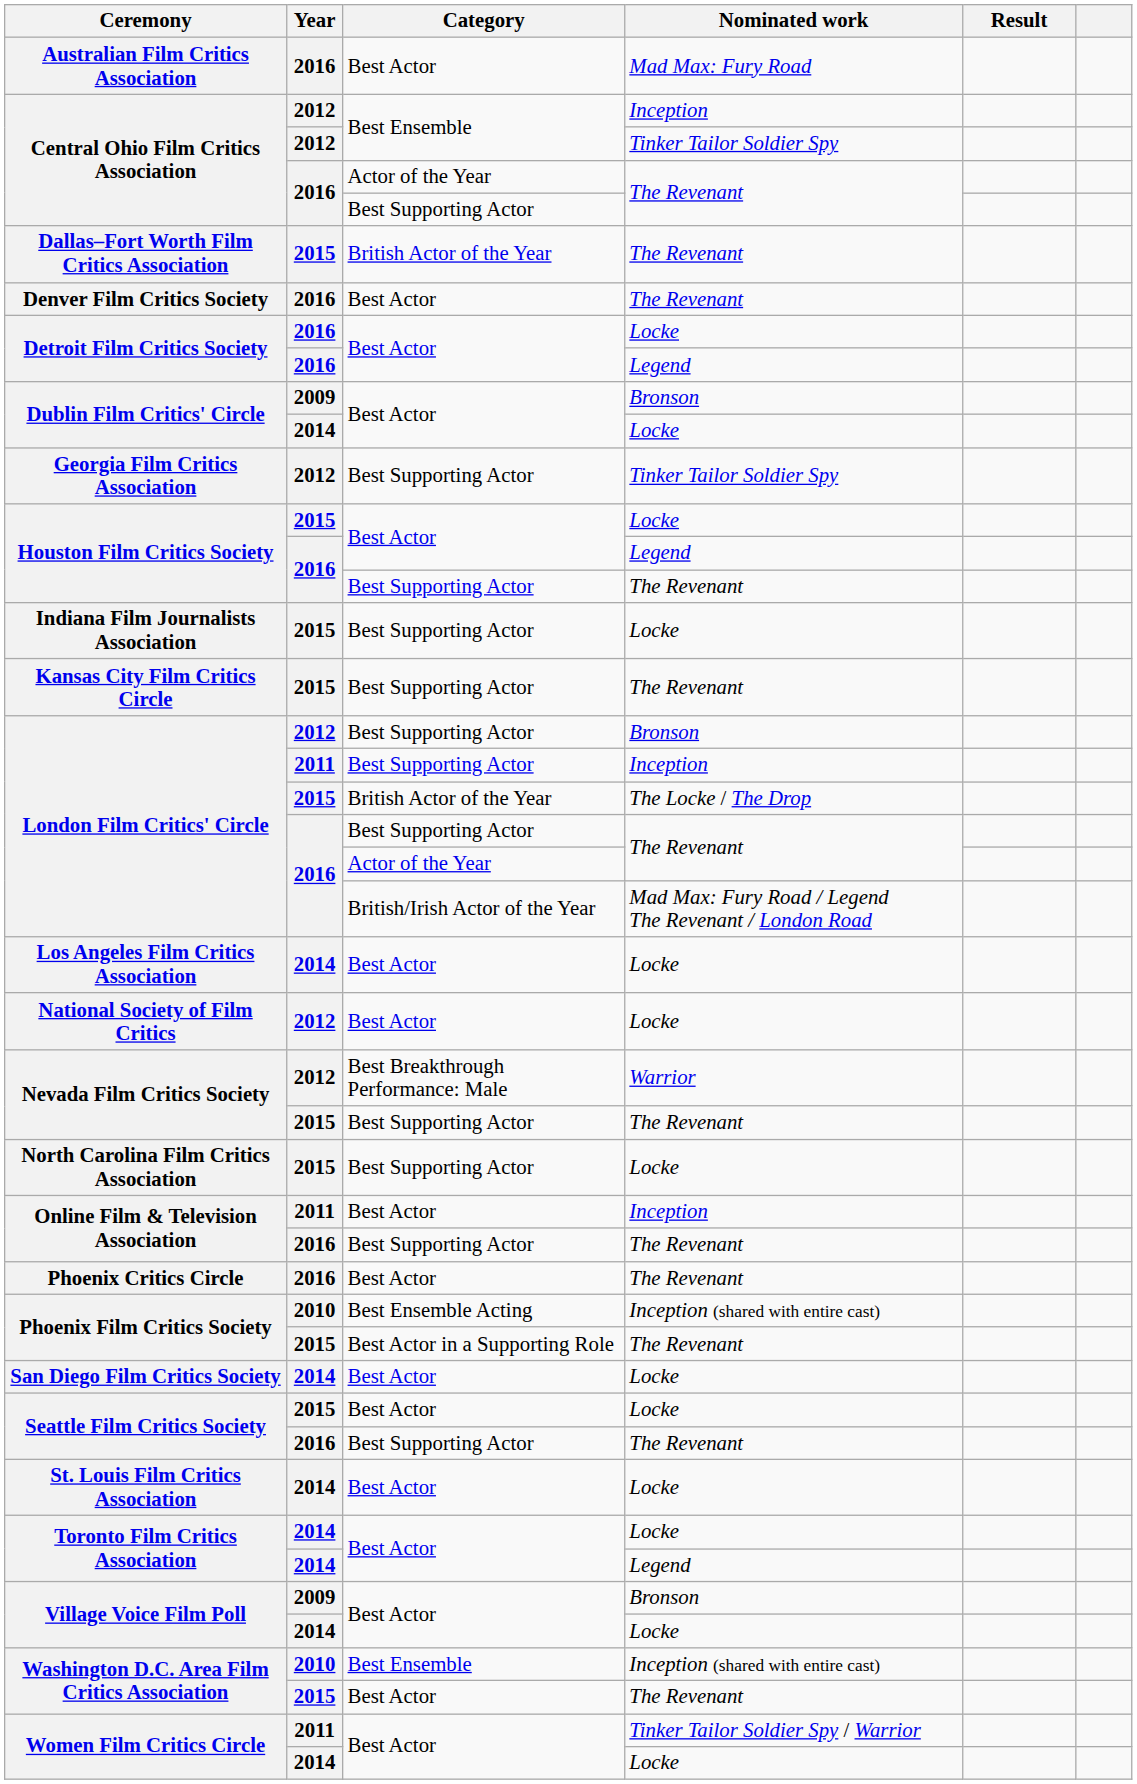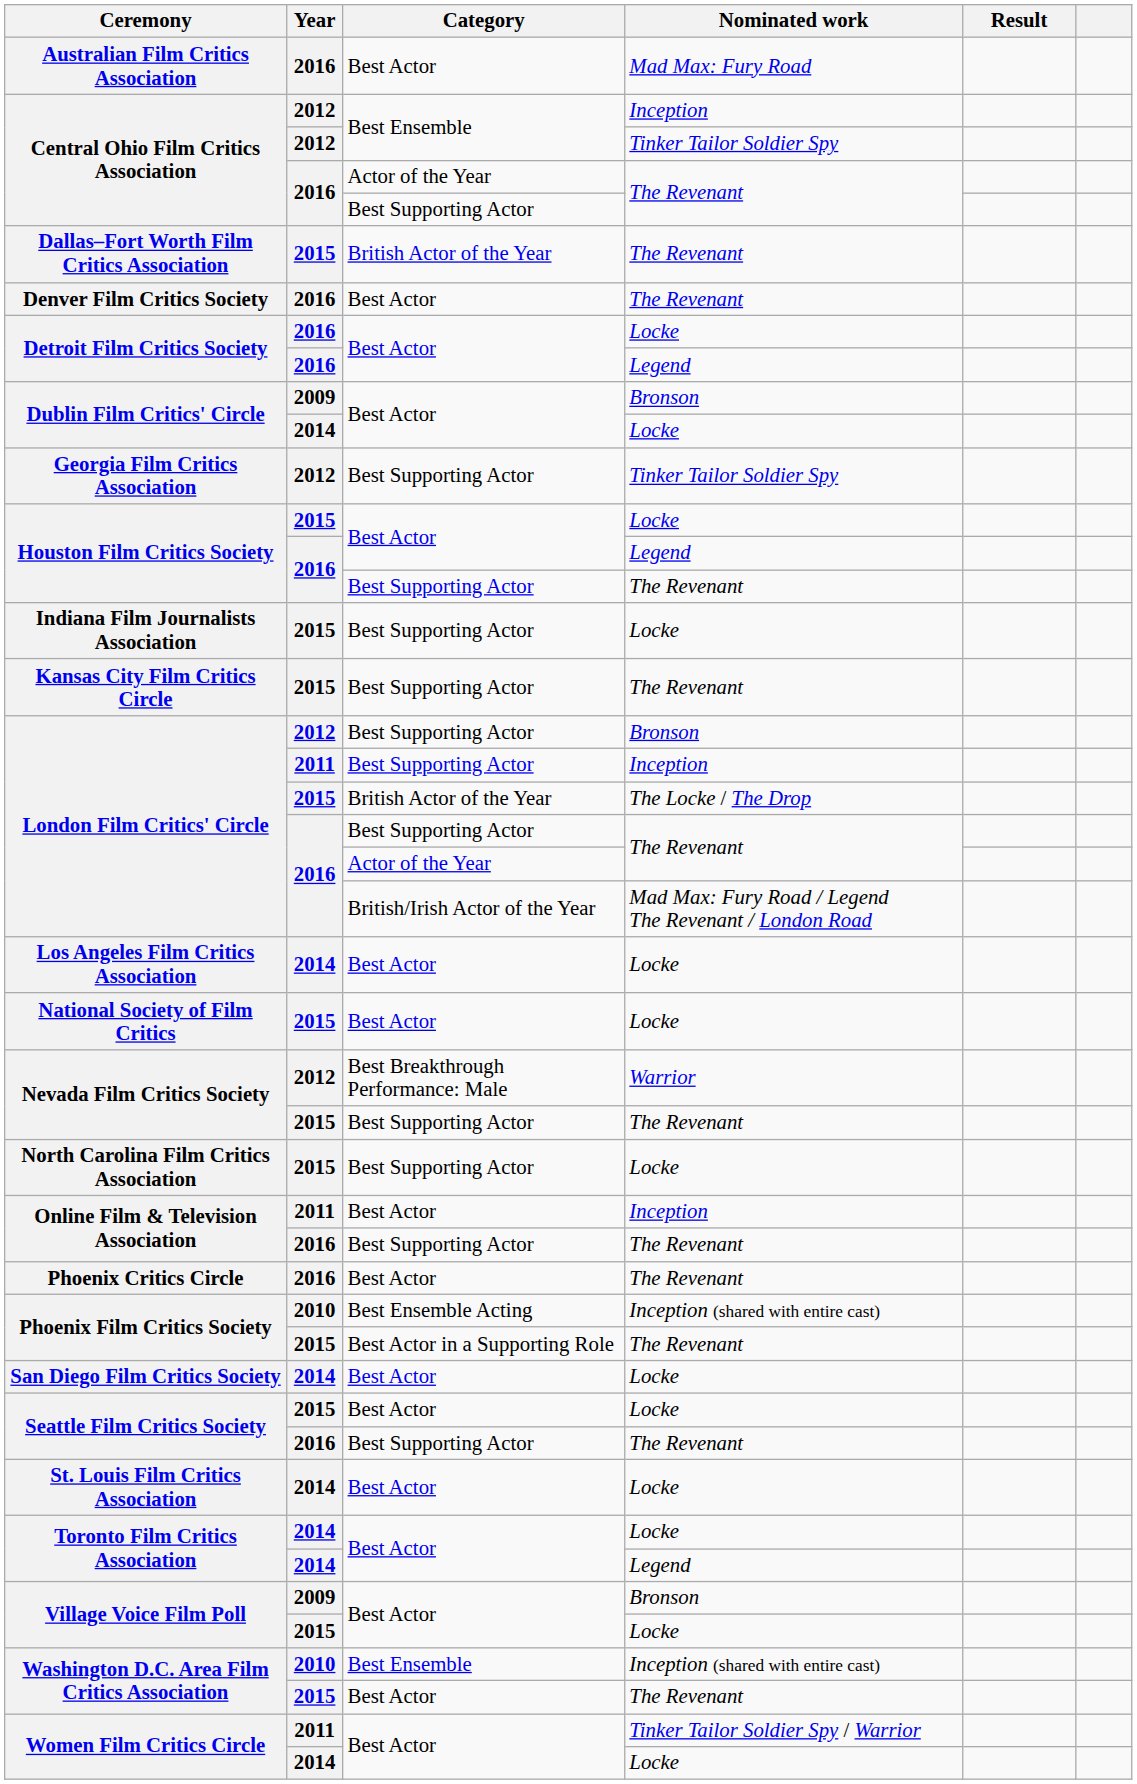 <table class="wikitable plainrowheaders">
 <tr>
 <th style="width:25%;" scope="col">Ceremony</th>
 <th style="width:5%;" scope="col">Year</th>
 <th style="width:25%;" scope="col">Category</th>
 <th style="width:30%;" scope="col">Nominated work</th>
 <th style="width:10%;" scope="col">Result</th>
 <th style="width:5%;" scope="col"></th>
 </tr>
 <tr>
 <th scope="row" rowspan="1"><a href='#'>Australian Film Critics Association</a></th>
 <th Scope=row>2016</th>
 <td>Best Actor</td>
 <td><em><a href='#'>Mad Max: Fury Road</a></em></td>
 <td></td>
 <td></td>
 </tr>
 <tr>
 <th scope="row" rowspan="4">Central Ohio Film Critics Association</th>
 <th Scope=row>2012</th>
 <td rowspan="2">Best Ensemble</td>
 <td><em><a href='#'>Inception</a></em></td>
 <td></td>
 <td></td>
 </tr>
 <tr>
 <th Scope=row>2012</th>
 <td><em><a href='#'>Tinker Tailor Soldier Spy</a></em></td>
 <td></td>
 <td></td>
 </tr>
 <tr>
 <th rowspan="2" scope="row">2016</th>
 <td>Actor of the Year</td>
 <td rowspan="2"><em><a href='#'>The Revenant</a></em></td>
 <td></td>
 <td></td>
 </tr>
 <tr>
 <td>Best Supporting Actor</td>
 <td></td>
 <td></td>
 </tr>
 <tr>
 <th scope="row" rowspan="1"><a href='#'>Dallas–Fort Worth Film Critics Association</a></th>
 <th Scope=row><a href='#'>2015</a></th>
 <td><a href='#'>British Actor of the Year</a></td>
 <td><em><a href='#'>The Revenant</a></em></td>
 <td></td>
 <td></td>
 </tr>
 <tr>
 <th scope="row" rowspan="1">Denver Film Critics Society</th>
 <th Scope=row>2016</th>
 <td>Best Actor</td>
 <td><em><a href='#'>The Revenant</a></em></td>
 <td></td>
 <td></td>
 </tr>
 <tr>
 <th scope="row" rowspan="2"><a href='#'>Detroit Film Critics Society</a></th>
 <th Scope=row><a href='#'>2016</a></th>
 <td rowspan="2"><a href='#'>Best Actor</a></td>
 <td><em><a href='#'>Locke</a></em></td>
 <td></td>
 <td></td>
 </tr>
 <tr>
 <th Scope=row><a href='#'>2016</a></th>
 <td><em><a href='#'>Legend</a></em></td>
 <td></td>
 <td></td>
 </tr>
 <tr>
 <th scope="row" rowspan="2"><a href='#'>Dublin Film Critics' Circle</a></th>
 <th Scope=row>2009</th>
 <td rowspan="2">Best Actor</td>
 <td><em><a href='#'>Bronson</a></em></td>
 <td></td>
 <td></td>
 </tr>
 <tr>
 <th Scope=row>2014</th>
 <td><em><a href='#'>Locke</a></em></td>
 <td></td>
 <td></td>
 </tr>
 <tr>
 <th scope="row" rowspan="1"><a href='#'>Georgia Film Critics Association</a></th>
 <th Scope=row>2012</th>
 <td>Best Supporting Actor</td>
 <td><em><a href='#'>Tinker Tailor Soldier Spy</a></em></td>
 <td></td>
 <td></td>
 </tr>
 <tr>
 <th scope="row" rowspan="3"><a href='#'>Houston Film Critics Society</a></th>
 <th Scope=row><a href='#'>2015</a></th>
 <td rowspan="2"><a href='#'>Best Actor</a></td>
 <td><em><a href='#'>Locke</a></em></td>
 <td></td>
 <td></td>
 </tr>
 <tr>
 <th rowspan="2" scope="row"><a href='#'>2016</a></th>
 <td><em><a href='#'>Legend</a></em></td>
 <td></td>
 <td></td>
 </tr>
 <tr>
 <td><a href='#'>Best Supporting Actor</a></td>
 <td><em>The Revenant</em></td>
 <td></td>
 <td></td>
 </tr>
 <tr>
 <th scope="row" rowspan="1">Indiana Film Journalists Association</th>
 <th Scope=row>2015</th>
 <td>Best Supporting Actor</td>
 <td><em>Locke</em></td>
 <td></td>
 <td></td>
 </tr>
 <tr>
 <th scope="row" rowspan="1"><a href='#'>Kansas City Film Critics Circle</a></th>
 <th Scope=row>2015</th>
 <td>Best Supporting Actor</td>
 <td><em>The Revenant</em></td>
 <td></td>
 <td></td>
 </tr>
 <tr>
 <th scope="row" rowspan="6"><a href='#'>London Film Critics' Circle</a></th>
 <th Scope=row><a href='#'>2012</a></th>
 <td>Best Supporting Actor</td>
 <td><em><a href='#'>Bronson</a></em></td>
 <td></td>
 <td></td>
 </tr>
 <tr>
 <th Scope=row><a href='#'>2011</a></th>
 <td><a href='#'>Best Supporting Actor</a></td>
 <td><em><a href='#'>Inception</a></em></td>
 <td></td>
 <td></td>
 </tr>
 <tr>
 <th Scope=row><a href='#'>2015</a></th>
 <td>British Actor of the Year</td>
 <td><em>The Locke</em> / <em><a href='#'>The Drop</a></em></td>
 <td></td>
 <td></td>
 </tr>
 <tr>
 <th rowspan="3" scope="row"><a href='#'>2016</a></th>
 <td>Best Supporting Actor</td>
 <td rowspan="2"><em>The Revenant</em></td>
 <td></td>
 <td></td>
 </tr>
 <tr>
 <td><a href='#'>Actor of the Year</a></td>
 <td></td>
 <td></td>
 </tr>
 <tr>
 <td>British/Irish Actor of the Year</td>
 <td><em>Mad Max: Fury Road / Legend <br> The Revenant / <a href='#'>London Road</a></em></td>
 <td></td>
 <td></td>
 </tr>
 <tr>
 <th scope="row" rowspan="1"><a href='#'>Los Angeles Film Critics Association</a></th>
 <th Scope=row><a href='#'>2014</a></th>
 <td><a href='#'>Best Actor</a></td>
 <td><em>Locke</em></td>
 <td></td>
 <td style="text-align:center;"></td>
 </tr>
 <tr>
 <th scope="row" rowspan="1"><a href='#'>National Society of Film Critics</a></th>
-<th Scope=row><a href='#'>2012</a></th>
+<th Scope=row><a href='#'>2015</a></th>
 <td><a href='#'>Best Actor</a></td>
 <td><em>Locke</em></td>
 <td></td>
 <td></td>
 </tr>
 <tr>
 <th scope="row" rowspan="2">Nevada Film Critics Society</th>
 <th Scope=row>2012</th>
 <td>Best Breakthrough Performance: Male</td>
 <td><em><a href='#'>Warrior</a></em></td>
 <td></td>
 <td></td>
 </tr>
 <tr>
 <th Scope=row>2015</th>
 <td>Best Supporting Actor</td>
 <td><em>The Revenant</em></td>
 <td></td>
 <td></td>
 </tr>
 <tr>
 <th scope="row" rowspan="1">North Carolina Film Critics Association</th>
 <th Scope=row>2015</th>
 <td>Best Supporting Actor</td>
 <td><em>Locke</em></td>
 <td></td>
 <td></td>
 </tr>
 <tr>
 <th scope="row" rowspan="2">Online Film & Television Association</th>
 <th Scope=row>2011</th>
 <td>Best Actor</td>
 <td><em><a href='#'>Inception</a></em></td>
 <td></td>
 <td></td>
 </tr>
 <tr>
 <th Scope=row>2016</th>
 <td>Best Supporting Actor</td>
 <td><em>The Revenant</em></td>
 <td></td>
 <td></td>
 </tr>
 <tr>
 <th scope="row" rowspan="1">Phoenix Critics Circle</th>
 <th Scope=row>2016</th>
 <td>Best Actor</td>
 <td><em>The Revenant</em></td>
 <td></td>
 <td></td>
 </tr>
 <tr>
 <th scope="row" rowspan="2">Phoenix Film Critics Society</th>
 <th Scope=row>2010</th>
 <td>Best Ensemble Acting</td>
 <td><em>Inception</em> <small>(shared with entire cast)</small></td>
 <td></td>
 <td></td>
 </tr>
 <tr>
 <th Scope=row>2015</th>
 <td>Best Actor in a Supporting Role</td>
 <td><em>The Revenant</em></td>
 <td></td>
 <td></td>
 </tr>
 <tr>
 <th scope="row" rowspan="1"><a href='#'>San Diego Film Critics Society</a></th>
 <th Scope=row><a href='#'>2014</a></th>
 <td><a href='#'>Best Actor</a></td>
 <td><em>Locke</em></td>
 <td></td>
 <td></td>
 </tr>
 <tr>
 <th scope="row" rowspan="2"><a href='#'>Seattle Film Critics Society</a></th>
 <th Scope=row>2015</th>
 <td>Best Actor</td>
 <td><em>Locke</em></td>
 <td></td>
 <td></td>
 </tr>
 <tr>
 <th Scope=row>2016</th>
 <td>Best Supporting Actor</td>
 <td><em>The Revenant</em></td>
 <td></td>
 <td></td>
 </tr>
 <tr>
 <th scope="row" rowspan="1"><a href='#'>St. Louis Film Critics Association</a></th>
 <th Scope=row>2014</th>
 <td><a href='#'>Best Actor</a></td>
 <td><em>Locke</em></td>
 <td></td>
 <td></td>
 </tr>
 <tr>
 <th scope="row" rowspan="2"><a href='#'>Toronto Film Critics Association</a></th>
 <th Scope=row><a href='#'>2014</a></th>
 <td rowspan="2"><a href='#'>Best Actor</a></td>
 <td><em>Locke</em></td>
 <td></td>
 <td></td>
 </tr>
 <tr>
 <th Scope=row><a href='#'>2014</a></th>
 <td><em>Legend</em></td>
 <td></td>
 <td></td>
 </tr>
 <tr>
 <th scope="row" rowspan="2"><a href='#'>Village Voice Film Poll</a></th>
 <th Scope=row>2009</th>
 <td rowspan="2">Best Actor</td>
 <td><em>Bronson</em></td>
 <td></td>
 <td></td>
 </tr>
 <tr>
-<th Scope=row>2014</th>
+<th Scope=row>2015</th>
 <td><em>Locke</em></td>
 <td></td>
 <td></td>
 </tr>
 <tr>
 <th scope="row" rowspan="2"><a href='#'>Washington D.C. Area Film Critics Association</a></th>
 <th Scope=row><a href='#'>2010</a></th>
 <td><a href='#'>Best Ensemble</a></td>
 <td><em>Inception</em> <small>(shared with entire cast)</small></td>
 <td></td>
 <td></td>
 </tr>
 <tr>
 <th Scope=row><a href='#'>2015</a></th>
 <td>Best Actor</td>
 <td><em>The Revenant</em></td>
 <td></td>
 <td></td>
 </tr>
 <tr>
 <th scope="row" rowspan="2"><a href='#'>Women Film Critics Circle</a></th>
 <th Scope=row>2011</th>
 <td rowspan="2">Best Actor</td>
 <td><em><a href='#'>Tinker Tailor Soldier Spy</a></em> / <em><a href='#'>Warrior</a></em></td>
 <td></td>
 <td></td>
 </tr>
 <tr>
 <th Scope=row>2014</th>
 <td><em>Locke</em></td>
 <td></td>
 <td></td>
 </tr>
 </table>
